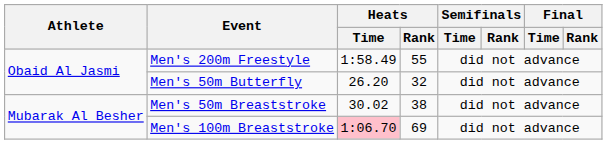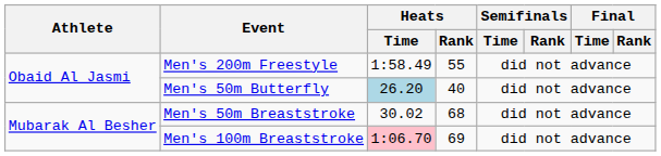 <table class=wikitable style="font-size:90%">
 <tr>
 <th rowspan="2">Athlete</th>
 <th rowspan="2">Event</th>
 <th colspan="2">Heats</th>
 <th colspan="2">Semifinals</th>
 <th colspan="2">Final</th>
 </tr>
 <tr>
 <th>Time</th>
 <th>Rank</th>
 <th>Time</th>
 <th>Rank</th>
 <th>Time</th>
 <th>Rank</th>
 </tr>
 <tr>
 <td rowspan="2"><a href='#'>Obaid Al Jasmi</a></td>
 <td><a href='#'>Men's 200m Freestyle</a></td>
 <td align=center>1:58.49</td>
 <td align=center>55</td>
 <td align=center colspan=4>did not advance</td>
 </tr>
 <tr>
 <td><a href='#'>Men's 50m Butterfly</a></td>
-<td align=center>26.20</td>
-<td align=center>32</td>
+<td align=center style="background: lightblue;">26.20</td>
+<td align=center>40</td>
 <td align=center colspan=4>did not advance</td>
 </tr>
 <tr>
 <td rowspan="2"><a href='#'>Mubarak Al Besher</a></td>
 <td><a href='#'>Men's 50m Breaststroke</a></td>
 <td align=center>30.02</td>
-<td align=center>38</td>
+<td align=center>68</td>
 <td align=center colspan=4>did not advance</td>
 </tr>
 <tr>
 <td><a href='#'>Men's 100m Breaststroke</a></td>
 <td align=center style="background: pink;">1:06.70</td>
 <td align=center>69</td>
 <td align=center colspan=4>did not advance</td>
 </tr>
 </table>
